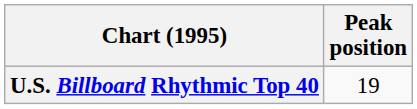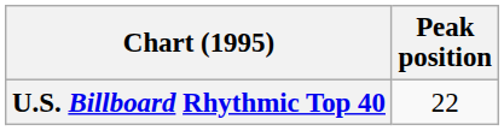 <table class="wikitable plainrowheaders">
 <tr>
 <th scope="col">Chart (1995)</th>
 <th scope="col">Peak<br>position</th>
 </tr>
 <tr>
 <th scope="row">U.S. <em><a href='#'>Billboard</a></em> <a href='#'>Rhythmic Top 40</a></th>
-<td style="text-align:center;">19</td>
+<td style="text-align:center;">22</td>
 </tr>
 </table>
